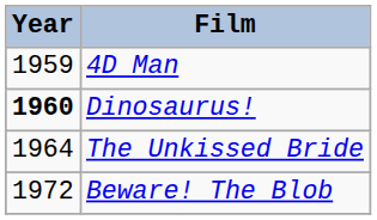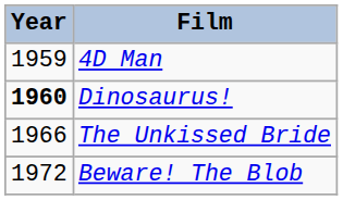 <table class="wikitable" style="font-size:95%;">
 <tr>
 <th style="background:#B0C4DE;">Year</th>
 <th style="background:#B0C4DE;">Film</th>
 </tr>
 <tr>
 <td>1959</td>
 <td><em><a href='#'>4D Man</a></em></td>
 </tr>
 <tr>
 <td><strong>1960</strong></td>
 <td><em><a href='#'>Dinosaurus!</a></em></td>
 </tr>
 <tr>
-<td>1964</td>
+<td>1966</td>
 <td><em><a href='#'>The Unkissed Bride</a></em></td>
 </tr>
 <tr>
 <td>1972</td>
 <td><em><a href='#'>Beware! The Blob</a></em></td>
 </tr>
 </table>
